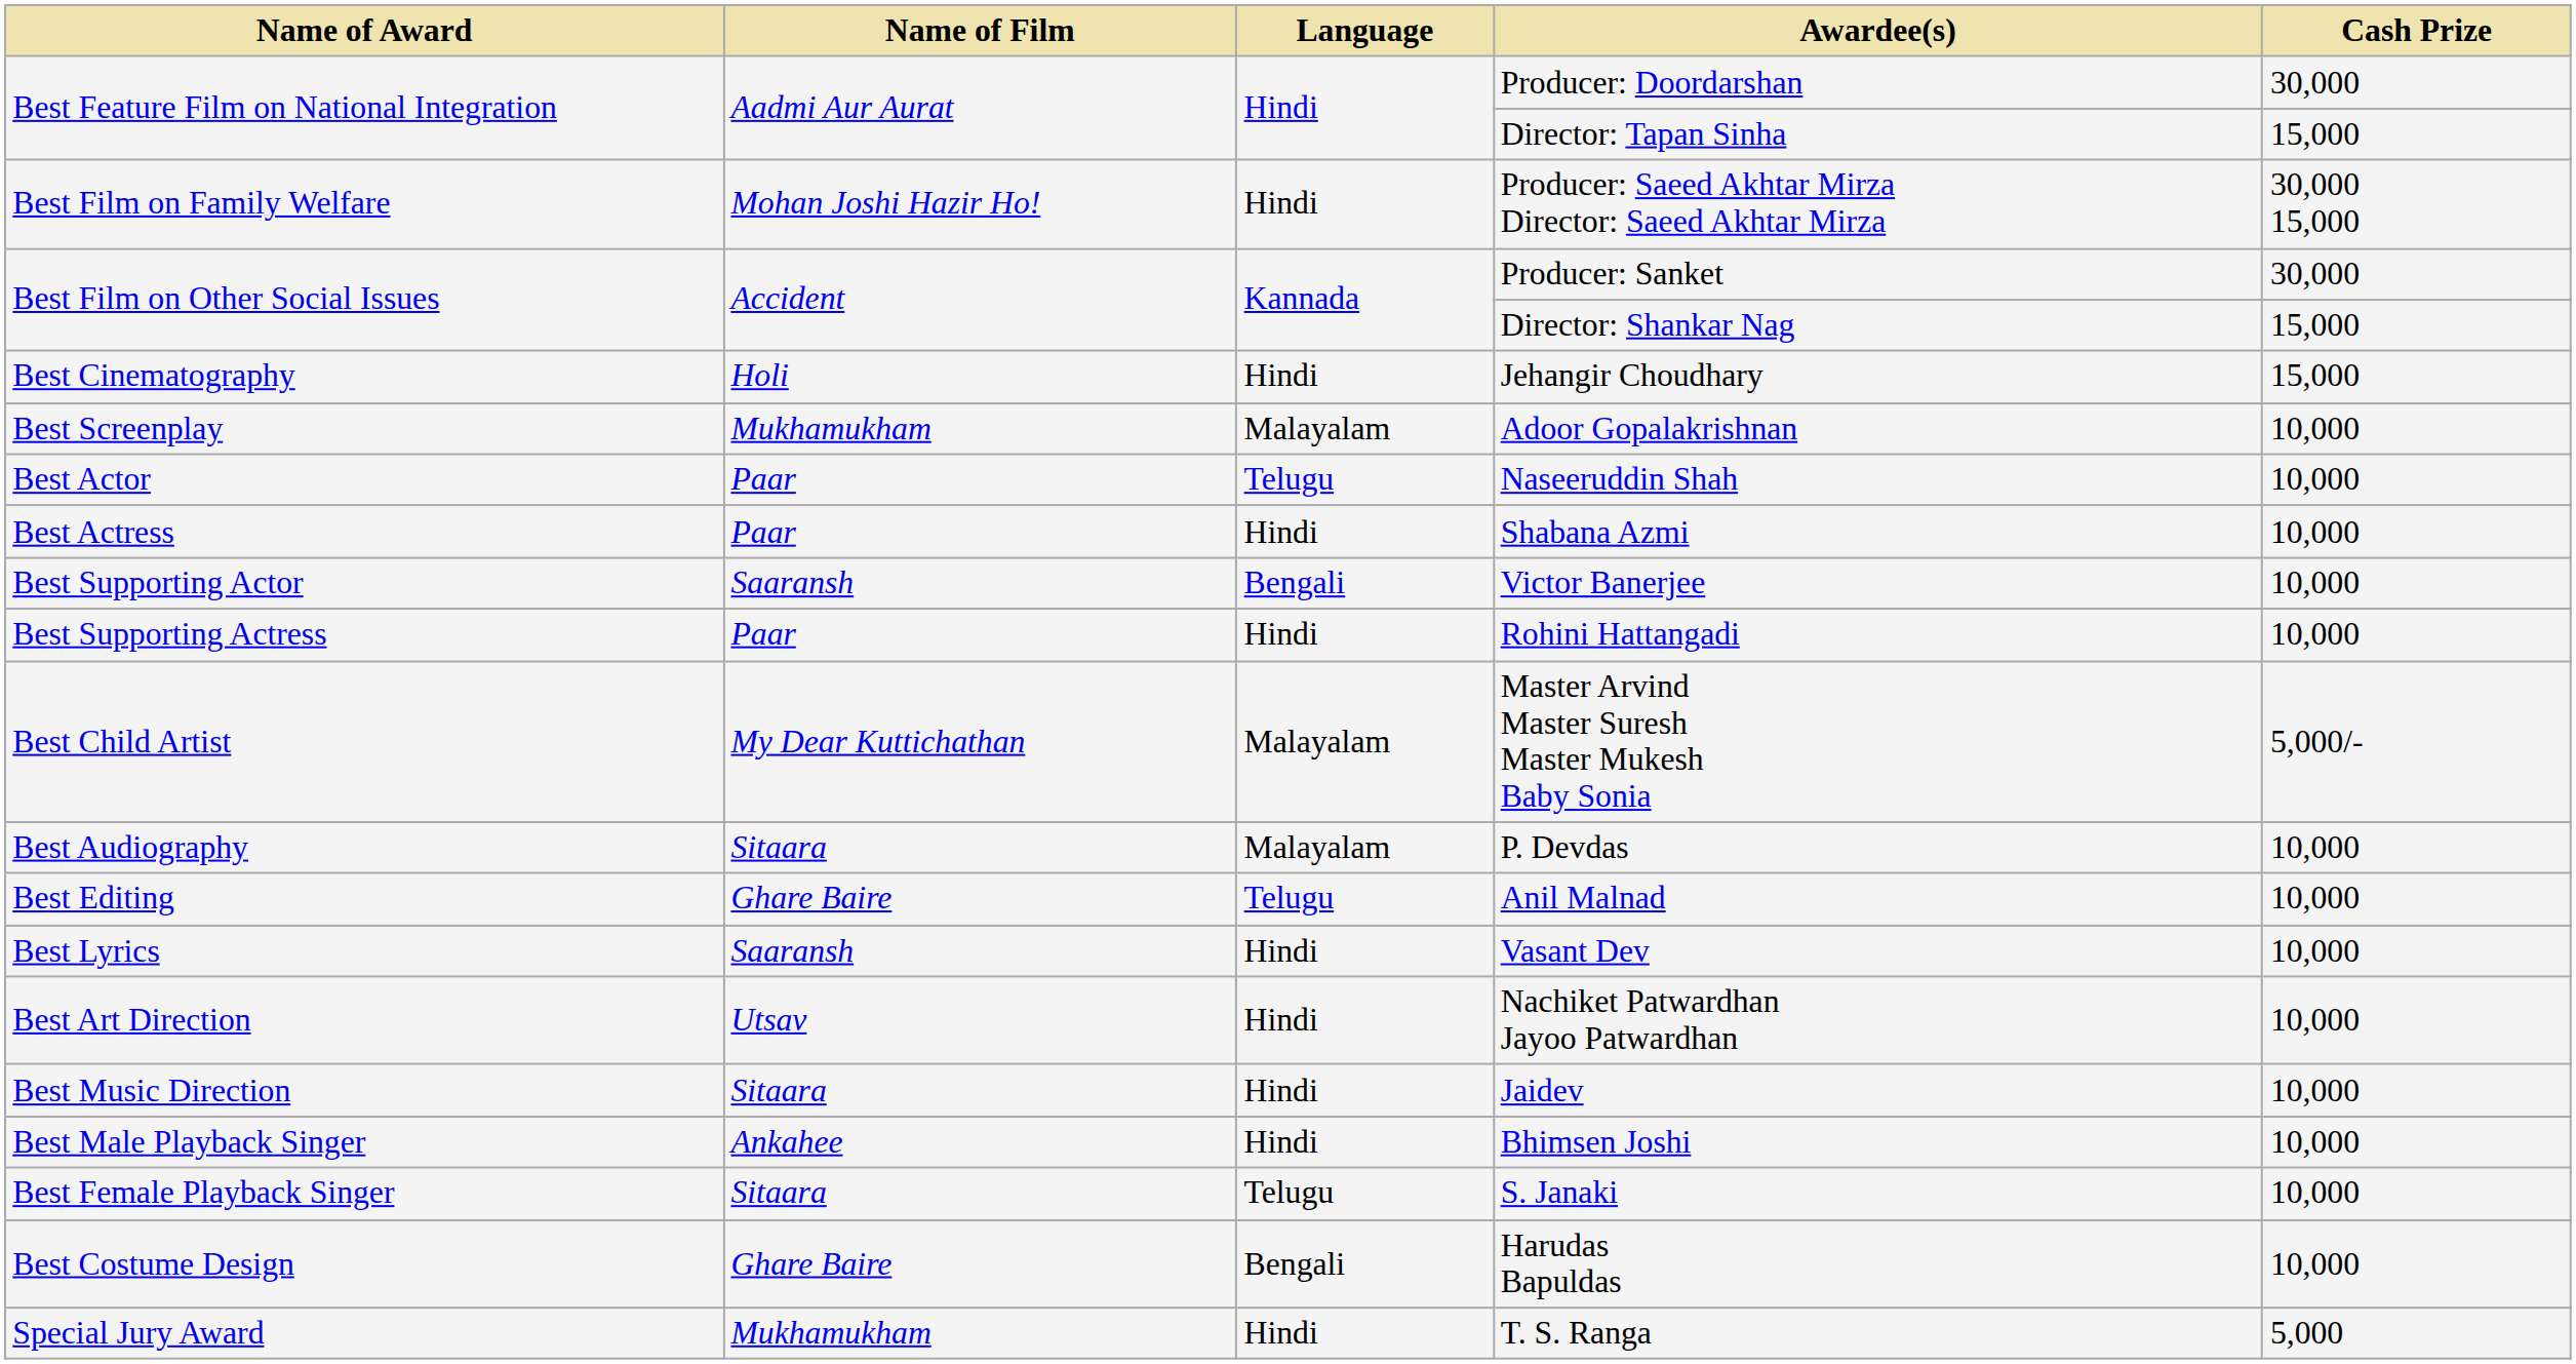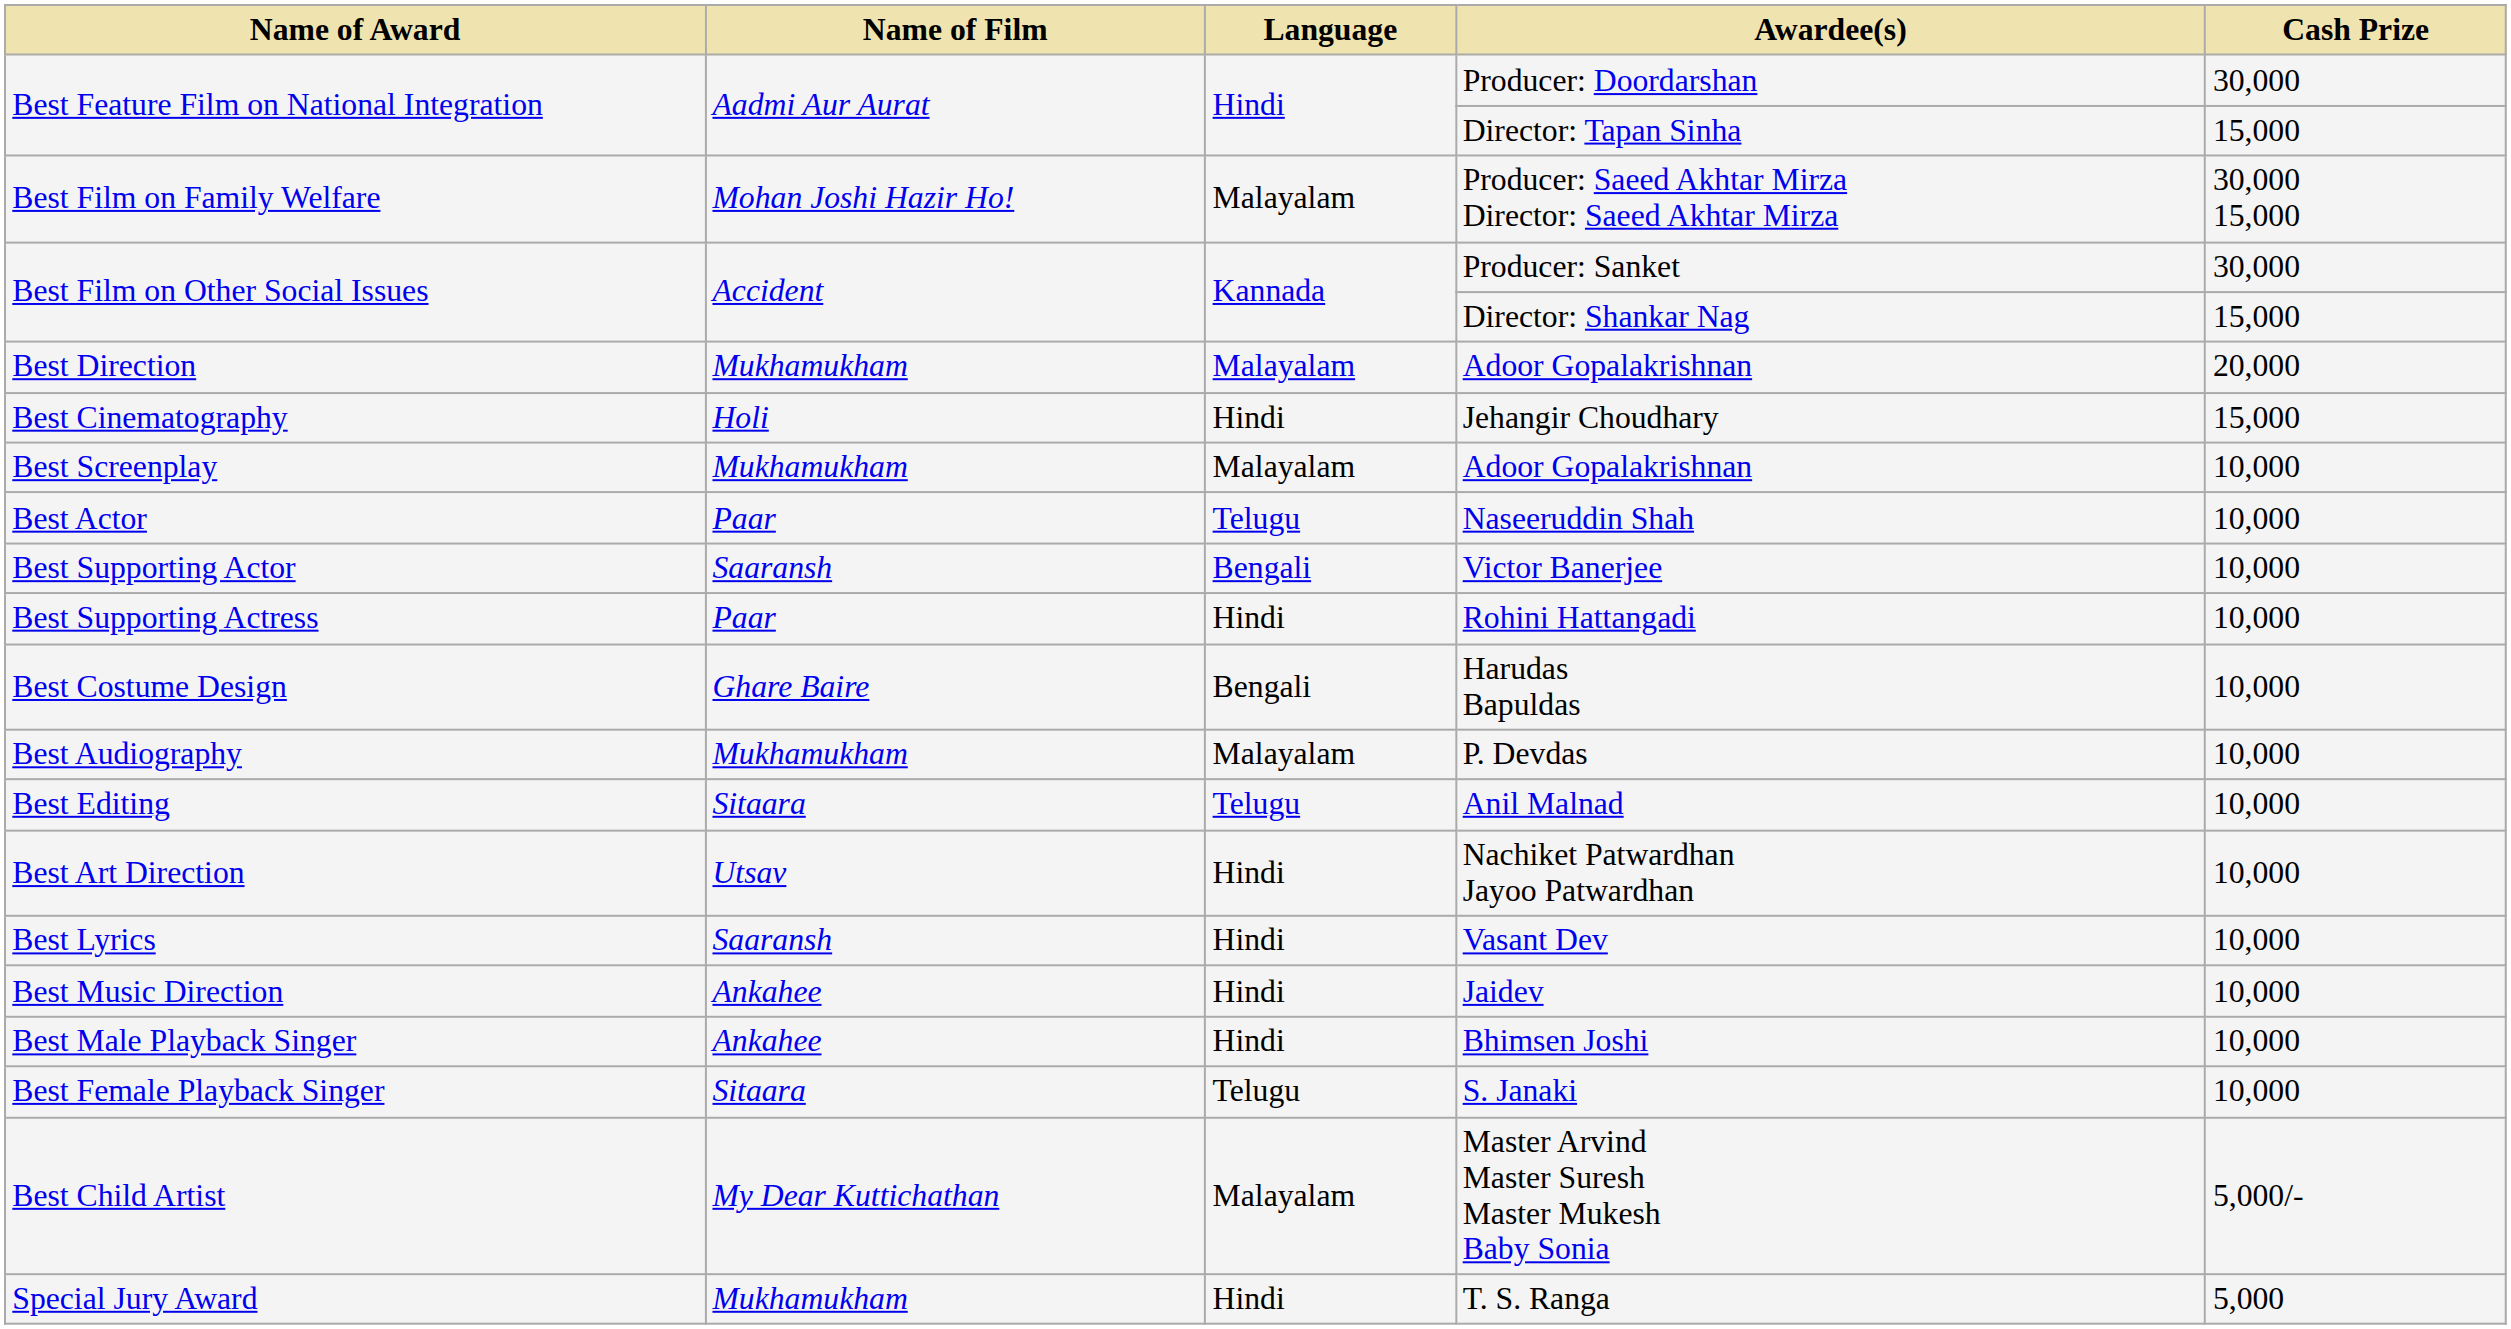 <table class="wikitable sortable" style="width:100%">
 <tr>
 <th style="background-color:#EFE4B0;width:28%;">Name of Award</th>
 <th style="background-color:#EFE4B0;width:20%;">Name of Film</th>
 <th style="background-color:#EFE4B0;width:10%;">Language</th>
 <th style="background-color:#EFE4B0;width:30%;">Awardee(s)</th>
 <th style="background-color:#EFE4B0;width:12%;">Cash Prize</th>
 </tr>
 <tr style="background-color:#F4F4F4">
 <td rowspan="2"><a href='#'>Best Feature Film on National Integration</a></td>
 <td rowspan="2"><em><a href='#'>Aadmi Aur Aurat</a></em></td>
 <td rowspan="2"><a href='#'>Hindi</a></td>
 <td>Producer: <a href='#'>Doordarshan</a></td>
 <td> 30,000</td>
 </tr>
 <tr style="background-color:#F4F4F4">
 <td>Director: <a href='#'>Tapan Sinha</a></td>
 <td> 15,000</td>
 </tr>
 <tr style="background-color:#F4F4F4">
 <td><a href='#'>Best Film on Family Welfare</a></td>
 <td><em><a href='#'>Mohan Joshi Hazir Ho!</a></em></td>
-<td>Hindi</td>
+<td>Malayalam</td>
 <td>Producer: <a href='#'>Saeed Akhtar Mirza</a><br>Director: <a href='#'>Saeed Akhtar Mirza</a></td>
 <td> 30,000<br> 15,000</td>
 </tr>
 <tr style="background-color:#F4F4F4">
 <td rowspan="2"><a href='#'>Best Film on Other Social Issues</a></td>
 <td rowspan="2"><em><a href='#'>Accident</a></em></td>
 <td rowspan="2"><a href='#'>Kannada</a></td>
 <td>Producer: Sanket</td>
 <td> 30,000</td>
 </tr>
 <tr style="background-color:#F4F4F4">
 <td>Director: <a href='#'>Shankar Nag</a></td>
 <td> 15,000</td>
+</tr>
+<tr style="background-color:#F4F4F4">
+<td><a href='#'>Best Direction</a></td>
+<td><em><a href='#'>Mukhamukham</a></em></td>
+<td><a href='#'>Malayalam</a></td>
+<td><a href='#'>Adoor Gopalakrishnan</a></td>
+<td> 20,000</td>
 </tr>
 <tr style="background-color:#F4F4F4">
 <td><a href='#'>Best Cinematography</a></td>
 <td><em><a href='#'>Holi</a></em></td>
 <td>Hindi</td>
 <td>Jehangir Choudhary</td>
 <td> 15,000</td>
 </tr>
 <tr style="background-color:#F4F4F4">
 <td><a href='#'>Best Screenplay</a></td>
 <td><em><a href='#'>Mukhamukham</a></em></td>
 <td>Malayalam</td>
 <td><a href='#'>Adoor Gopalakrishnan</a></td>
 <td> 10,000</td>
 </tr>
 <tr style="background-color:#F4F4F4">
 <td><a href='#'>Best Actor</a></td>
 <td><em><a href='#'>Paar</a></em></td>
 <td><a href='#'>Telugu</a></td>
 <td><a href='#'>Naseeruddin Shah</a></td>
 <td> 10,000</td>
 </tr>
 <tr style="background-color:#F4F4F4">
-<td><a href='#'>Best Actress</a></td>
-<td><em><a href='#'>Paar</a></em></td>
-<td>Hindi</td>
-<td><a href='#'>Shabana Azmi</a></td>
-<td> 10,000</td>
-</tr>
-<tr style="background-color:#F4F4F4">
 <td><a href='#'>Best Supporting Actor</a></td>
 <td><em><a href='#'>Saaransh</a></em></td>
 <td><a href='#'>Bengali</a></td>
 <td><a href='#'>Victor Banerjee</a></td>
 <td> 10,000</td>
 </tr>
 <tr style="background-color:#F4F4F4">
 <td><a href='#'>Best Supporting Actress</a></td>
 <td><em><a href='#'>Paar</a></em></td>
 <td>Hindi</td>
 <td><a href='#'>Rohini Hattangadi</a></td>
 <td> 10,000</td>
 </tr>
 <tr style="background-color:#F4F4F4">
-<td><a href='#'>Best Child Artist</a></td>
-<td><em><a href='#'>My Dear Kuttichathan</a></em></td>
-<td>Malayalam</td>
-<td>Master Arvind<br>Master Suresh<br>Master Mukesh<br><a href='#'>Baby Sonia</a></td>
-<td> 5,000/-</td>
+<td><a href='#'>Best Costume Design</a></td>
+<td><em><a href='#'>Ghare Baire</a></em></td>
+<td>Bengali</td>
+<td>Harudas<br>Bapuldas</td>
+<td> 10,000</td>
 </tr>
 <tr style="background-color:#F4F4F4">
 <td><a href='#'>Best Audiography</a></td>
-<td><em><a href='#'>Sitaara</a></em></td>
+<td><em><a href='#'>Mukhamukham</a></em></td>
 <td>Malayalam</td>
 <td>P. Devdas</td>
 <td> 10,000</td>
 </tr>
 <tr style="background-color:#F4F4F4">
 <td><a href='#'>Best Editing</a></td>
-<td><em><a href='#'>Ghare Baire</a></em></td>
+<td><em><a href='#'>Sitaara</a></em></td>
 <td><a href='#'>Telugu</a></td>
 <td><a href='#'>Anil Malnad</a></td>
+<td> 10,000</td>
+</tr>
+<tr style="background-color:#F4F4F4">
+<td><a href='#'>Best Art Direction</a></td>
+<td><em><a href='#'>Utsav</a></em></td>
+<td>Hindi</td>
+<td>Nachiket Patwardhan<br> Jayoo Patwardhan</td>
 <td> 10,000</td>
 </tr>
 <tr style="background-color:#F4F4F4">
 <td><a href='#'>Best Lyrics</a></td>
 <td><em><a href='#'>Saaransh</a></em></td>
 <td>Hindi</td>
 <td><a href='#'>Vasant Dev</a></td>
 <td> 10,000</td>
 </tr>
 <tr style="background-color:#F4F4F4">
-<td><a href='#'>Best Art Direction</a></td>
-<td><em><a href='#'>Utsav</a></em></td>
-<td>Hindi</td>
-<td>Nachiket Patwardhan<br> Jayoo Patwardhan</td>
-<td> 10,000</td>
-</tr>
-<tr style="background-color:#F4F4F4">
 <td><a href='#'>Best Music Direction</a></td>
-<td><em><a href='#'>Sitaara</a></em></td>
+<td><em><a href='#'>Ankahee</a></em></td>
 <td>Hindi</td>
 <td><a href='#'>Jaidev</a></td>
 <td> 10,000</td>
 </tr>
 <tr style="background-color:#F4F4F4">
 <td><a href='#'>Best Male Playback Singer</a></td>
 <td><em><a href='#'>Ankahee</a></em></td>
 <td>Hindi</td>
 <td><a href='#'>Bhimsen Joshi</a></td>
 <td> 10,000</td>
 </tr>
 <tr style="background-color:#F4F4F4">
 <td><a href='#'>Best Female Playback Singer</a></td>
 <td><em><a href='#'>Sitaara</a></em></td>
 <td>Telugu</td>
 <td><a href='#'>S. Janaki</a></td>
 <td> 10,000</td>
 </tr>
 <tr style="background-color:#F4F4F4">
-<td><a href='#'>Best Costume Design</a></td>
-<td><em><a href='#'>Ghare Baire</a></em></td>
-<td>Bengali</td>
-<td>Harudas<br>Bapuldas</td>
-<td> 10,000</td>
+<td><a href='#'>Best Child Artist</a></td>
+<td><em><a href='#'>My Dear Kuttichathan</a></em></td>
+<td>Malayalam</td>
+<td>Master Arvind<br>Master Suresh<br>Master Mukesh<br><a href='#'>Baby Sonia</a></td>
+<td> 5,000/-</td>
 </tr>
 <tr style="background-color:#F4F4F4">
 <td><a href='#'>Special Jury Award</a></td>
 <td><em><a href='#'>Mukhamukham</a></em></td>
 <td>Hindi</td>
 <td>T. S. Ranga</td>
 <td> 5,000</td>
 </tr>
 </table>
